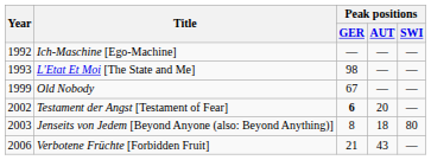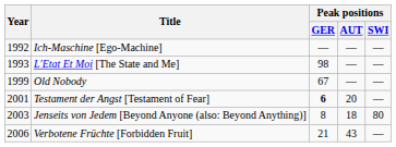 <table class="wikitable">
 <tr>
 <th rowspan="2">Year</th>
 <th rowspan="2">Title</th>
 <th colspan="3">Peak positions</th>
 </tr>
 <tr>
 <th width="30"><a href='#'>GER</a><br></th>
 <th width="30"><a href='#'>AUT</a><br></th>
 <th width="30"><a href='#'>SWI</a><br></th>
 </tr>
 <tr>
 <td>1992</td>
 <td><em>Ich-Maschine</em> [Ego-Machine]</td>
 <td align="center">—</td>
 <td align="center">—</td>
 <td align="center">—</td>
 </tr>
 <tr>
 <td>1993</td>
 <td><em><a href='#'>L'Etat Et Moi</a></em> [The State and Me]</td>
 <td align="center">98</td>
 <td align="center">—</td>
 <td align="center">—</td>
 </tr>
 <tr>
 <td>1999</td>
 <td><em>Old Nobody</em></td>
 <td align="center">67</td>
 <td align="center">—</td>
 <td align="center">—</td>
 </tr>
 <tr>
-<td>2002</td>
+<td>2001</td>
 <td><em>Testament der Angst</em> [Testament of Fear]</td>
 <td align="center"><strong>6</strong></td>
 <td align="center">20</td>
 <td align="center">—</td>
 </tr>
 <tr>
 <td>2003</td>
 <td><em>Jenseits von Jedem</em> [Beyond Anyone (also: Beyond Anything)]</td>
 <td align="center">8</td>
 <td align="center">18</td>
 <td align="center">80</td>
 </tr>
 <tr>
 <td>2006</td>
 <td><em>Verbotene Früchte</em> [Forbidden Fruit]</td>
 <td align="center">21</td>
 <td align="center">43</td>
 <td align="center">—</td>
 </tr>
 </table>
